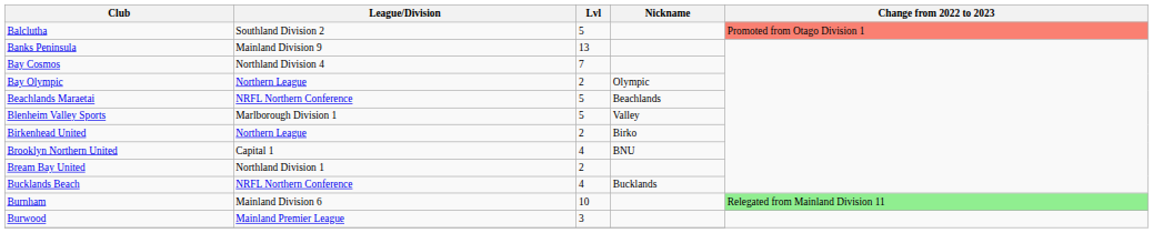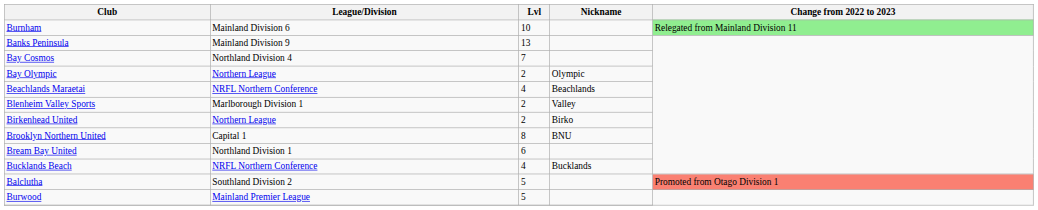 <table class="wikitable sortable" width=100% style="font-size:90%">
 <tr>
 <th width=20%>Club</th>
 <th width=30%>League/Division</th>
 <th width=3%>Lvl</th>
 <th width=10%>Nickname</th>
 <th width=37%>Change from 2022 to 2023</th>
 </tr>
 <tr>
-<td><a href='#'>Balclutha</a></td>
-<td>Southland Division 2</td>
-<td>5</td>
+<td><a href='#'>Burnham</a></td>
+<td>Mainland Division 6</td>
+<td>10</td>
 <td></td>
-<td style="background:salmon">Promoted from Otago Division 1</td>
+<td style="background:lightgreen">Relegated from Mainland Division 11</td>
 </tr>
 <tr>
 <td><a href='#'>Banks Peninsula</a></td>
 <td>Mainland Division 9</td>
 <td>13</td>
 <td></td>
 </tr>
 <tr>
 <td><a href='#'>Bay Cosmos</a></td>
 <td>Northland Division 4</td>
 <td>7</td>
 <td></td>
 </tr>
 <tr>
 <td><a href='#'>Bay Olympic</a></td>
 <td><a href='#'>Northern League</a></td>
 <td>2</td>
 <td>Olympic</td>
 </tr>
 <tr>
 <td><a href='#'>Beachlands Maraetai</a></td>
 <td><a href='#'>NRFL Northern Conference</a></td>
-<td>5</td>
+<td>4</td>
 <td>Beachlands</td>
 </tr>
 <tr>
 <td><a href='#'>Blenheim Valley Sports</a></td>
 <td>Marlborough Division 1</td>
-<td>5</td>
+<td>2</td>
 <td>Valley</td>
 </tr>
 <tr>
 <td><a href='#'>Birkenhead United</a></td>
 <td><a href='#'>Northern League</a></td>
 <td>2</td>
 <td>Birko</td>
 </tr>
 <tr>
 <td><a href='#'>Brooklyn Northern United</a></td>
 <td>Capital 1</td>
-<td>4</td>
+<td>8</td>
 <td>BNU</td>
 </tr>
 <tr>
 <td><a href='#'>Bream Bay United</a></td>
 <td>Northland Division 1</td>
-<td>2</td>
+<td>6</td>
 <td></td>
 </tr>
 <tr>
 <td><a href='#'>Bucklands Beach</a></td>
 <td><a href='#'>NRFL Northern Conference</a></td>
 <td>4</td>
 <td>Bucklands</td>
 </tr>
 <tr>
-<td><a href='#'>Burnham</a></td>
-<td>Mainland Division 6</td>
-<td>10</td>
+<td><a href='#'>Balclutha</a></td>
+<td>Southland Division 2</td>
+<td>5</td>
 <td></td>
-<td style="background:lightgreen">Relegated from Mainland Division 11</td>
+<td style="background:salmon">Promoted from Otago Division 1</td>
 </tr>
 <tr>
 <td><a href='#'>Burwood</a></td>
 <td><a href='#'>Mainland Premier League</a></td>
-<td>3</td>
+<td>5</td>
 <td></td>
 </tr>
 <tr>
 </tr>
 </table>
